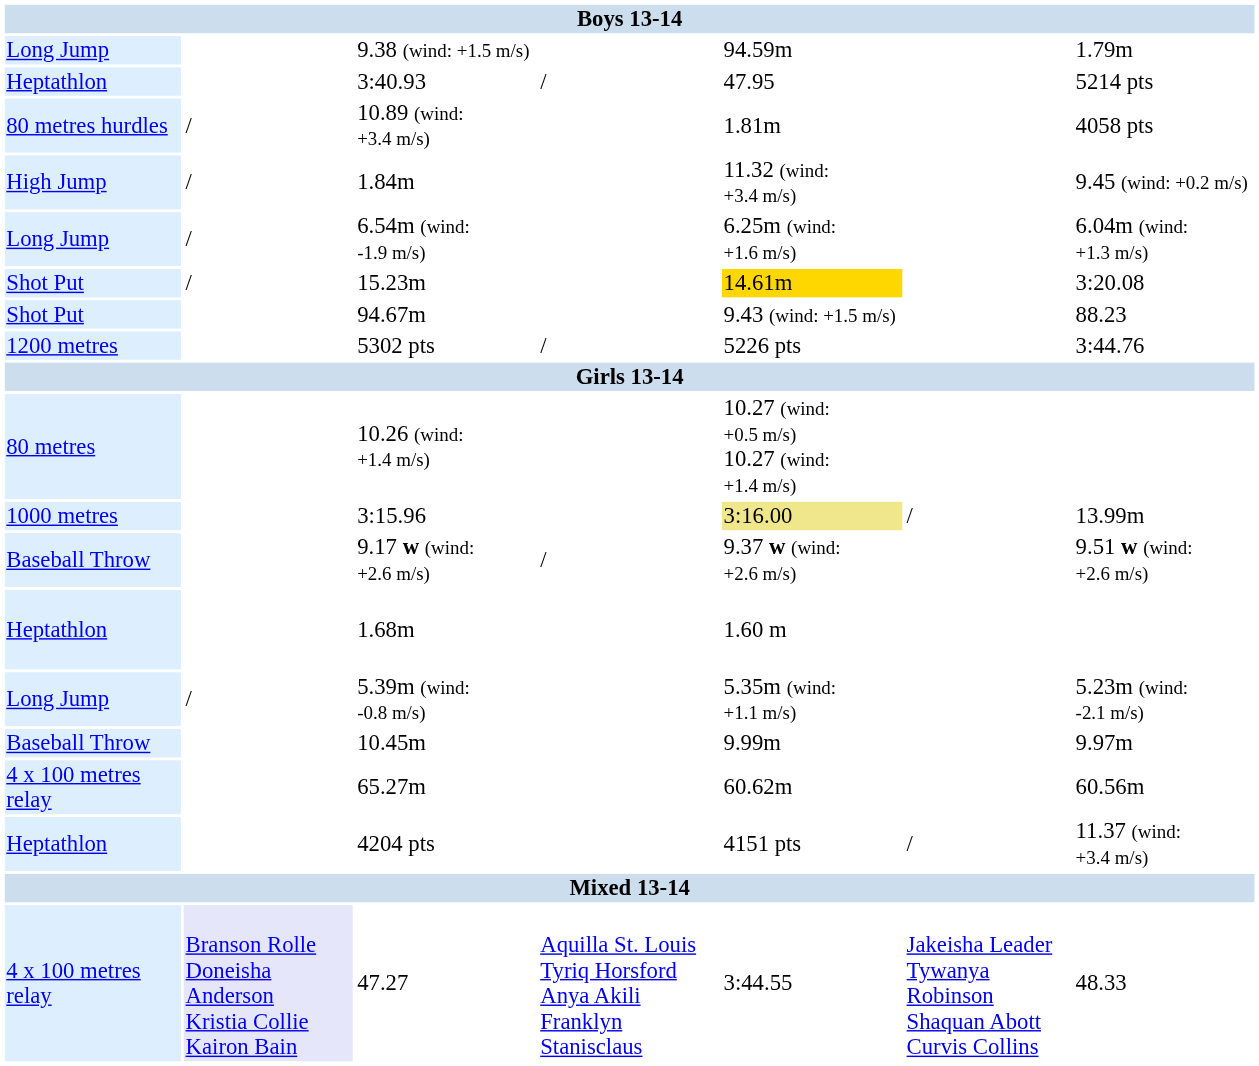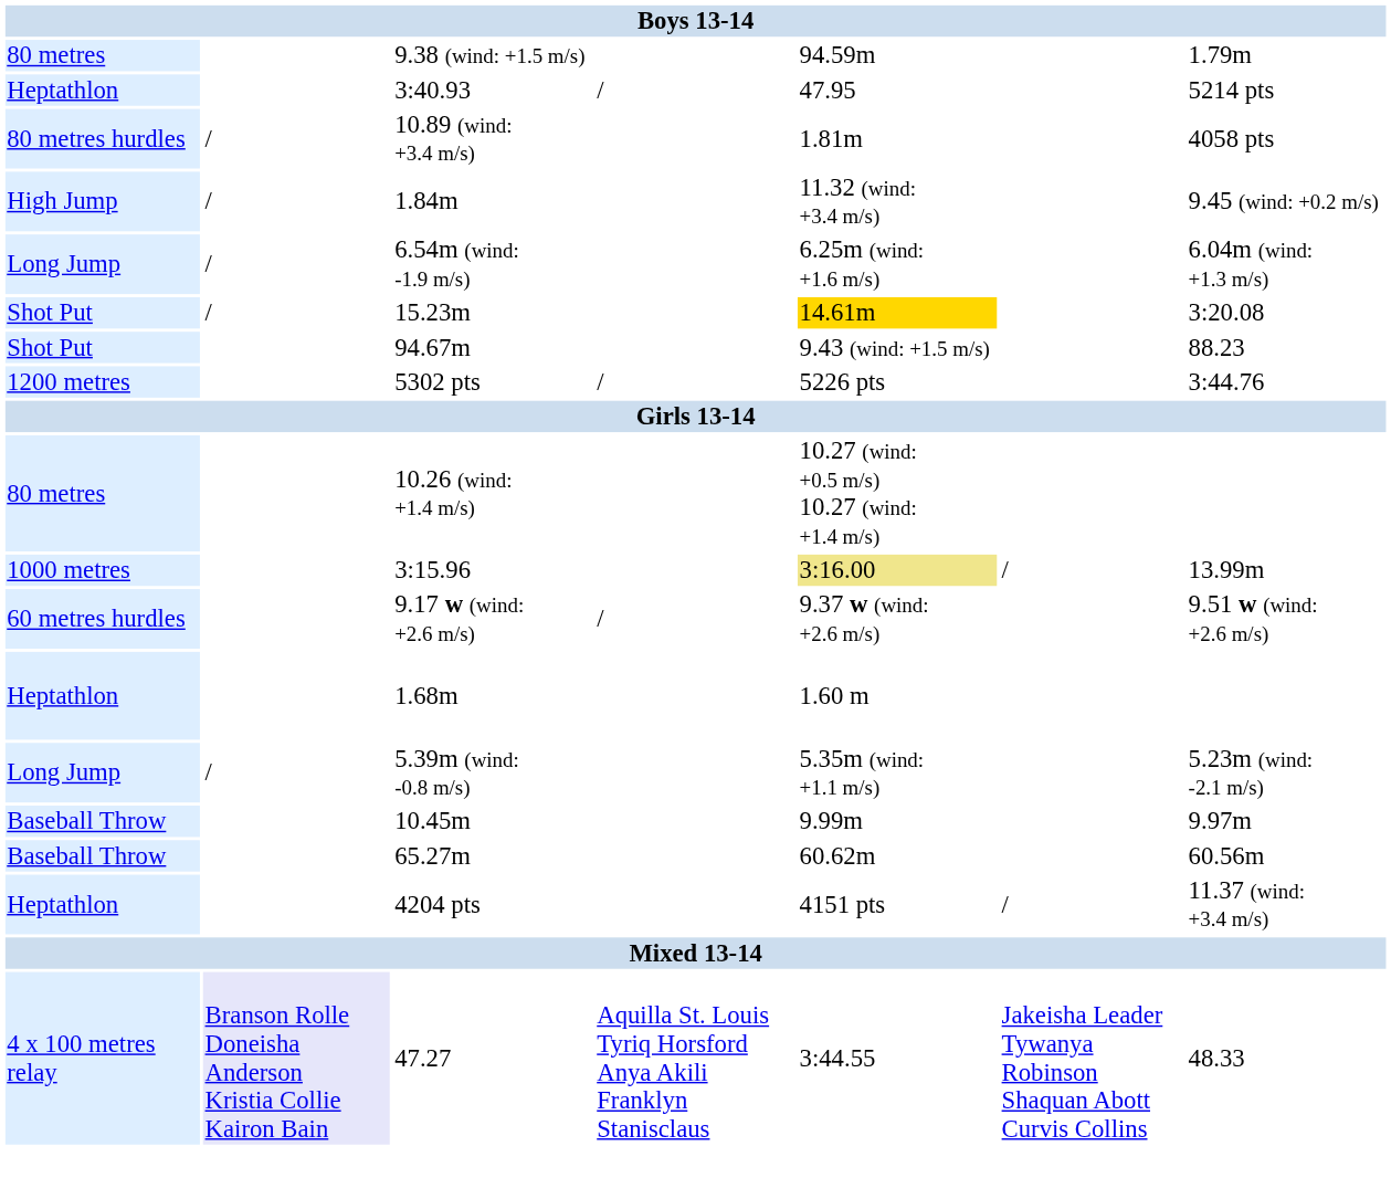 <table>
 <tr>
 <th colspan=7 align = center style="background-color: #CCDDEE;">Boys 13-14</th>
 </tr>
 <tr>
-<td bgcolor = DDEEFF><a href='#'>Long Jump</a></td>
+<td bgcolor = DDEEFF><a href='#'>80 metres</a></td>
 <td></td>
 <td>9.38 <small>(wind: +1.5 m/s)</small></td>
 <td></td>
 <td>94.59m</td>
 <td></td>
 <td>1.79m</td>
 </tr>
 <tr>
 <td bgcolor = DDEEFF><a href='#'>Heptathlon</a></td>
 <td></td>
 <td>3:40.93</td>
 <td>/</td>
 <td>47.95</td>
 <td></td>
 <td>5214 pts</td>
 </tr>
 <tr>
 <td bgcolor = DDEEFF><a href='#'>80 metres hurdles</a></td>
 <td>/</td>
 <td>10.89 <small>(wind: +3.4 m/s)</small></td>
 <td></td>
 <td>1.81m</td>
 <td></td>
 <td>4058 pts</td>
 </tr>
 <tr>
 <td bgcolor = DDEEFF><a href='#'>High Jump</a></td>
 <td>/</td>
 <td>1.84m</td>
 <td></td>
 <td>11.32 <small>(wind: +3.4 m/s)</small></td>
 <td></td>
 <td>9.45 <small>(wind: +0.2 m/s)</small></td>
 </tr>
 <tr>
 <td bgcolor = DDEEFF><a href='#'>Long Jump</a></td>
 <td>/</td>
 <td>6.54m <small>(wind: -1.9 m/s)</small></td>
 <td></td>
 <td>6.25m <small>(wind: +1.6 m/s)</small></td>
 <td></td>
 <td>6.04m <small>(wind: +1.3 m/s)</small></td>
 </tr>
 <tr>
 <td bgcolor = DDEEFF><a href='#'>Shot Put</a></td>
 <td>/</td>
 <td>15.23m</td>
 <td></td>
 <td style="background: gold;">14.61m</td>
 <td></td>
 <td>3:20.08</td>
 </tr>
 <tr>
 <td bgcolor = DDEEFF><a href='#'>Shot Put</a></td>
 <td></td>
 <td>94.67m</td>
 <td></td>
 <td>9.43 <small>(wind: +1.5 m/s)</small></td>
 <td></td>
 <td>88.23</td>
 </tr>
 <tr>
 <td bgcolor = DDEEFF><a href='#'>1200 metres</a></td>
 <td></td>
 <td>5302 pts</td>
 <td>/</td>
 <td>5226 pts</td>
 <td></td>
 <td>3:44.76</td>
 </tr>
 <tr>
 <th colspan=7 align = center style="background-color: #CCDDEE;">Girls 13-14</th>
 </tr>
 <tr>
 <td bgcolor = DDEEFF><a href='#'>80 metres</a></td>
 <td></td>
 <td>10.26 <small>(wind: +1.4 m/s)</small></td>
 <td> <br> </td>
 <td>10.27 <small>(wind: +0.5 m/s)</small> <br> 10.27 <small>(wind: +1.4 m/s)</small></td>
 <td></td>
 <td></td>
 </tr>
 <tr>
 <td bgcolor = DDEEFF><a href='#'>1000 metres</a></td>
 <td></td>
 <td>3:15.96</td>
 <td></td>
 <td style="background: khaki;">3:16.00</td>
 <td>/</td>
 <td>13.99m</td>
 </tr>
 <tr>
-<td bgcolor = DDEEFF><a href='#'>Baseball Throw</a></td>
+<td bgcolor = DDEEFF><a href='#'>60 metres hurdles</a></td>
 <td></td>
 <td>9.17 <strong>w</strong> <small>(wind: +2.6 m/s)</small></td>
 <td>/</td>
 <td>9.37 <strong>w</strong> <small>(wind: +2.6 m/s)</small></td>
 <td></td>
 <td>9.51 <strong>w</strong> <small>(wind: +2.6 m/s)</small></td>
 </tr>
 <tr>
 <td bgcolor = DDEEFF><a href='#'>Heptathlon</a></td>
 <td></td>
 <td>1.68m</td>
 <td> <br>  <br>  <br> </td>
 <td>1.60 m</td>
 <td></td>
 <td></td>
 </tr>
 <tr>
 <td bgcolor = DDEEFF><a href='#'>Long Jump</a></td>
 <td>/</td>
 <td>5.39m <small>(wind: -0.8 m/s)</small></td>
 <td></td>
 <td>5.35m <small>(wind: +1.1 m/s)</small></td>
 <td></td>
 <td>5.23m <small>(wind: -2.1 m/s)</small></td>
 </tr>
 <tr>
 <td bgcolor = DDEEFF><a href='#'>Baseball Throw</a></td>
 <td></td>
 <td>10.45m</td>
 <td></td>
 <td>9.99m</td>
 <td></td>
 <td>9.97m</td>
 </tr>
 <tr>
-<td bgcolor = DDEEFF><a href='#'>4 x 100 metres relay</a></td>
+<td bgcolor = DDEEFF><a href='#'>Baseball Throw</a></td>
 <td></td>
 <td>65.27m</td>
 <td></td>
 <td>60.62m</td>
 <td></td>
 <td>60.56m</td>
 </tr>
 <tr>
 <td bgcolor = DDEEFF><a href='#'>Heptathlon</a></td>
 <td></td>
 <td>4204 pts</td>
 <td></td>
 <td>4151 pts</td>
 <td>/</td>
 <td>11.37 <small>(wind: +3.4 m/s)</small></td>
 </tr>
 <tr>
 <th colspan=7 align = center style="background-color: #CCDDEE;">Mixed 13-14</th>
 </tr>
 <tr>
 <td bgcolor = DDEEFF><a href='#'>4 x 100 metres relay</a></td>
 <td style="background: lavender;"> <br><a href='#'>Branson Rolle</a> <br><a href='#'>Doneisha Anderson</a> <br><a href='#'>Kristia Collie</a> <br><a href='#'>Kairon Bain</a></td>
 <td>47.27</td>
 <td> <br><a href='#'>Aquilla St. Louis</a> <br><a href='#'>Tyriq Horsford</a> <br><a href='#'>Anya Akili</a> <br><a href='#'>Franklyn Stanisclaus</a></td>
 <td>3:44.55</td>
 <td> <br><a href='#'>Jakeisha Leader</a> <br><a href='#'>Tywanya Robinson</a> <br><a href='#'>Shaquan Abott</a> <br><a href='#'>Curvis Collins</a></td>
 <td>48.33</td>
 </tr>
 </table>
